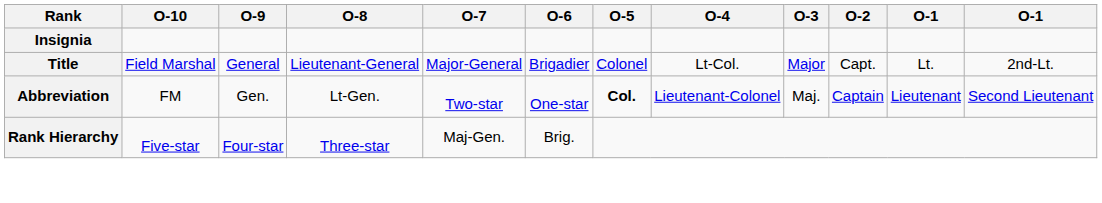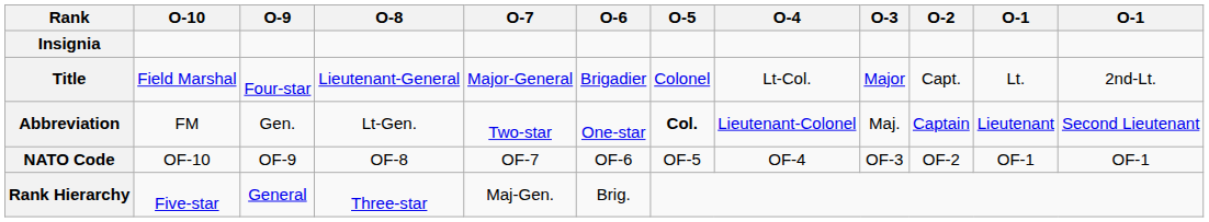 <table class="wikitable" style="text-align: center">
 <tr>
 <th scope="row">Rank</th>
 <th scope="col">O-10</th>
 <th scope="col">O-9</th>
 <th scope="col">O-8</th>
 <th scope="col">O-7</th>
 <th scope="col">O-6</th>
 <th scope="col">O-5</th>
 <th scope="col">O-4</th>
 <th scope="col">O-3</th>
 <th scope="col">O-2</th>
 <th scope="col">O-1</th>
 <th scope="col">O-1</th>
 </tr>
 <tr>
 <th scope="row">Insignia</th>
 <td></td>
 <td></td>
 <td></td>
 <td></td>
 <td></td>
 <td></td>
 <td></td>
 <td></td>
 <td></td>
 <td></td>
 <td></td>
 </tr>
 <tr>
 <th scope="row">Title</th>
 <td><a href='#'>Field Marshal</a></td>
-<td><a href='#'>General</a></td>
+<td><br><a href='#'>Four-star</a></td>
 <td><a href='#'>Lieutenant-General</a></td>
 <td><a href='#'>Major-General</a></td>
 <td><a href='#'>Brigadier</a></td>
 <td><a href='#'>Colonel</a></td>
 <td>Lt-Col.</td>
 <td><a href='#'>Major</a></td>
 <td>Capt.</td>
 <td>Lt.</td>
 <td>2nd-Lt.</td>
 </tr>
 <tr>
 <th scope="row">Abbreviation</th>
 <td>FM</td>
 <td>Gen.</td>
 <td>Lt-Gen.</td>
 <td><br><a href='#'>Two-star</a></td>
 <td><br><a href='#'>One-star</a></td>
 <td><strong>Col.</strong></td>
 <td><a href='#'>Lieutenant-Colonel</a></td>
 <td>Maj.</td>
 <td><a href='#'>Captain</a></td>
 <td><a href='#'>Lieutenant</a></td>
 <td><a href='#'>Second Lieutenant</a></td>
 </tr>
 <tr>
+<th scope="row">NATO Code</th>
+<td>OF-10</td>
+<td>OF-9</td>
+<td>OF-8</td>
+<td>OF-7</td>
+<td>OF-6</td>
+<td>OF-5</td>
+<td>OF-4</td>
+<td>OF-3</td>
+<td>OF-2</td>
+<td>OF-1</td>
+<td>OF-1</td>
+</tr>
+<tr>
 <th scope="row">Rank Hierarchy</th>
 <td><br><a href='#'>Five-star</a></td>
-<td><br><a href='#'>Four-star</a></td>
+<td><a href='#'>General</a></td>
 <td><br><a href='#'>Three-star</a></td>
 <td>Maj-Gen.</td>
 <td>Brig.</td>
 </tr>
 </table>
